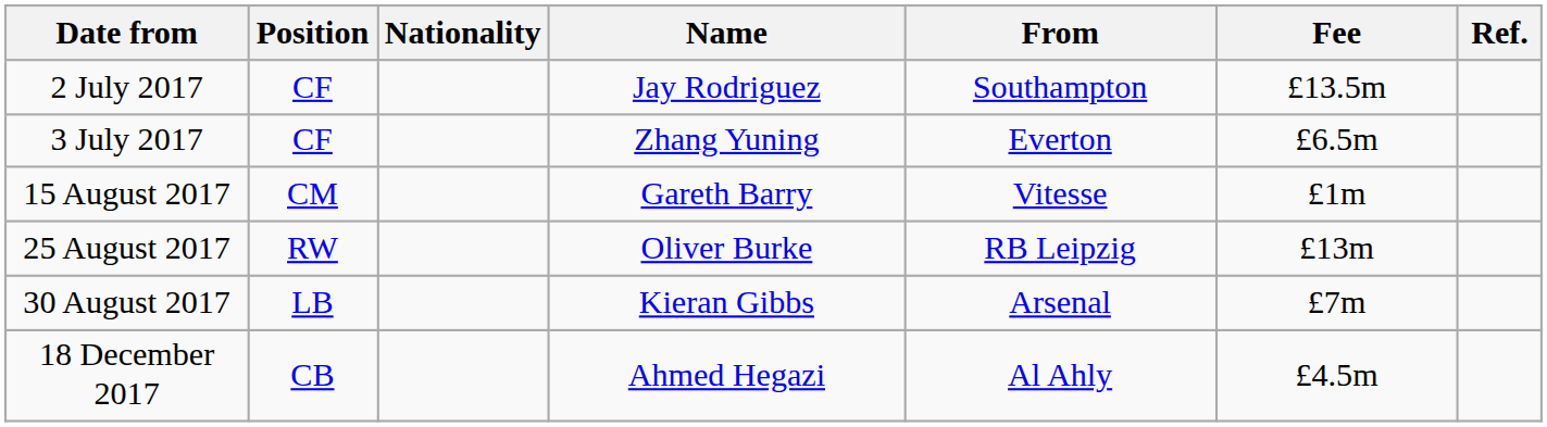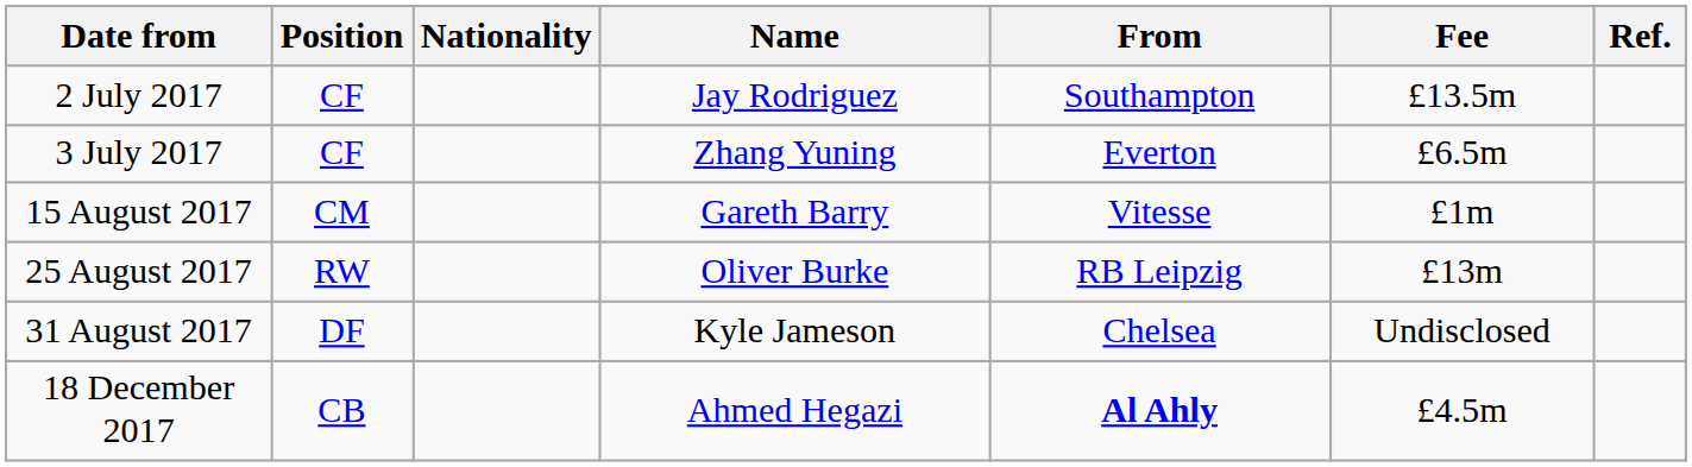 <table class="wikitable"  style="text-align:center; font-size:90%; ">
 <tr>
 <th style="width:100px;">Date from</th>
 <th style="width:50px;">Position</th>
 <th style="width:50px;">Nationality</th>
 <th style="width:150px;">Name</th>
 <th style="width:130px;">From</th>
 <th style="width:100px;">Fee</th>
 <th style="width:30px;">Ref.</th>
 </tr>
 <tr>
 <td>2 July 2017</td>
 <td><a href='#'>CF</a></td>
 <td></td>
 <td><a href='#'>Jay Rodriguez</a></td>
 <td><a href='#'>Southampton</a></td>
 <td>£13.5m</td>
 <td></td>
 </tr>
 <tr>
 <td>3 July 2017</td>
 <td><a href='#'>CF</a></td>
 <td></td>
 <td><a href='#'>Zhang Yuning</a></td>
 <td><a href='#'>Everton</a></td>
 <td>£6.5m</td>
 <td></td>
 </tr>
 <tr>
 <td>15 August 2017</td>
 <td><a href='#'>CM</a></td>
 <td></td>
 <td><a href='#'>Gareth Barry</a></td>
 <td><a href='#'>Vitesse</a></td>
 <td>£1m</td>
 <td></td>
 </tr>
 <tr>
 <td>25 August 2017</td>
 <td><a href='#'>RW</a></td>
 <td></td>
 <td><a href='#'>Oliver Burke</a></td>
 <td><a href='#'>RB Leipzig</a></td>
 <td>£13m</td>
 <td></td>
 </tr>
 <tr>
-<td>30 August 2017</td>
-<td><a href='#'>LB</a></td>
+<td>31 August 2017</td>
+<td><a href='#'>DF</a></td>
 <td></td>
-<td><a href='#'>Kieran Gibbs</a></td>
-<td><a href='#'>Arsenal</a></td>
-<td>£7m</td>
+<td>Kyle Jameson</td>
+<td><a href='#'>Chelsea</a></td>
+<td>Undisclosed</td>
 <td></td>
 </tr>
 <tr>
 <td>18 December 2017</td>
 <td><a href='#'>CB</a></td>
 <td></td>
 <td><a href='#'>Ahmed Hegazi</a></td>
-<td><a href='#'>Al Ahly</a></td>
+<td><strong><a href='#'>Al Ahly</a></strong></td>
 <td>£4.5m</td>
 <td></td>
 </tr>
 </table>
